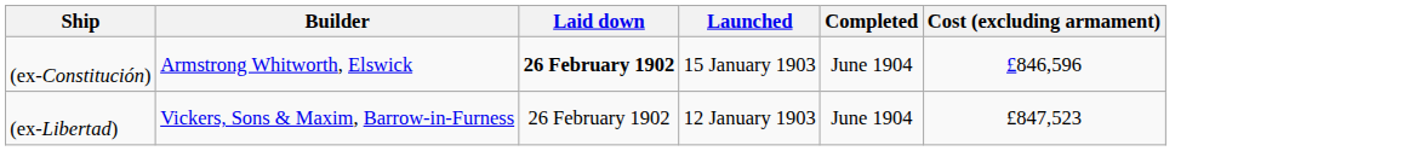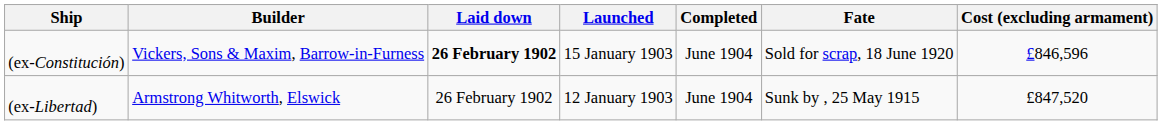 <table class="wikitable plainrowheaders">
 <tr>
 <th scope="col">Ship</th>
 <th scope="col">Builder</th>
 <th scope="col"><a href='#'>Laid down</a></th>
 <th scope="col"><a href='#'>Launched</a></th>
 <th scope="col">Completed</th>
+<th scope="col">Fate</th>
 <th scope="col">Cost (excluding armament)</th>
 </tr>
 <tr>
 <td scope="row"><br>(ex-<em>Constitución</em>)</td>
-<td><a href='#'>Armstrong Whitworth</a>, <a href='#'>Elswick</a></td>
+<td><a href='#'>Vickers, Sons & Maxim</a>, <a href='#'>Barrow-in-Furness</a></td>
 <td align=center><strong>26 February 1902</strong></td>
 <td align=center>15 January 1903</td>
 <td align=center>June 1904</td>
+<td>Sold for <a href='#'>scrap</a>, 18 June 1920</td>
 <td align=center><a href='#'>£</a>846,596</td>
 </tr>
 <tr>
 <td scope="row"><br>(ex-<em>Libertad</em>)</td>
-<td><a href='#'>Vickers, Sons & Maxim</a>, <a href='#'>Barrow-in-Furness</a></td>
+<td><a href='#'>Armstrong Whitworth</a>, <a href='#'>Elswick</a></td>
 <td align=center>26 February 1902</td>
 <td align=center>12 January 1903</td>
 <td align=center>June 1904</td>
-<td align=center>£847,523</td>
+<td>Sunk by , 25 May 1915</td>
+<td align=center>£847,520</td>
 </tr>
 </table>
